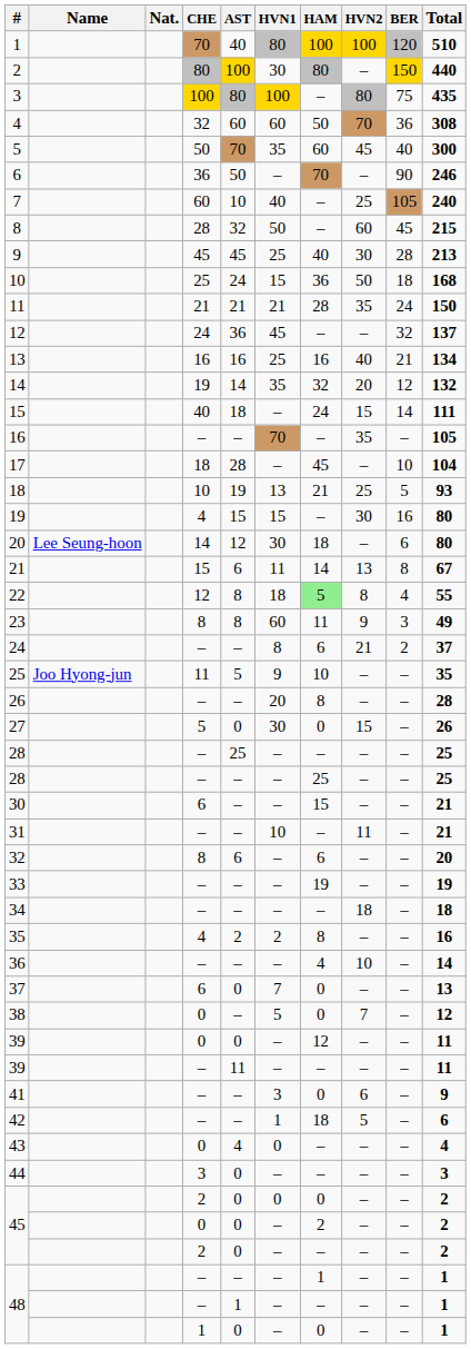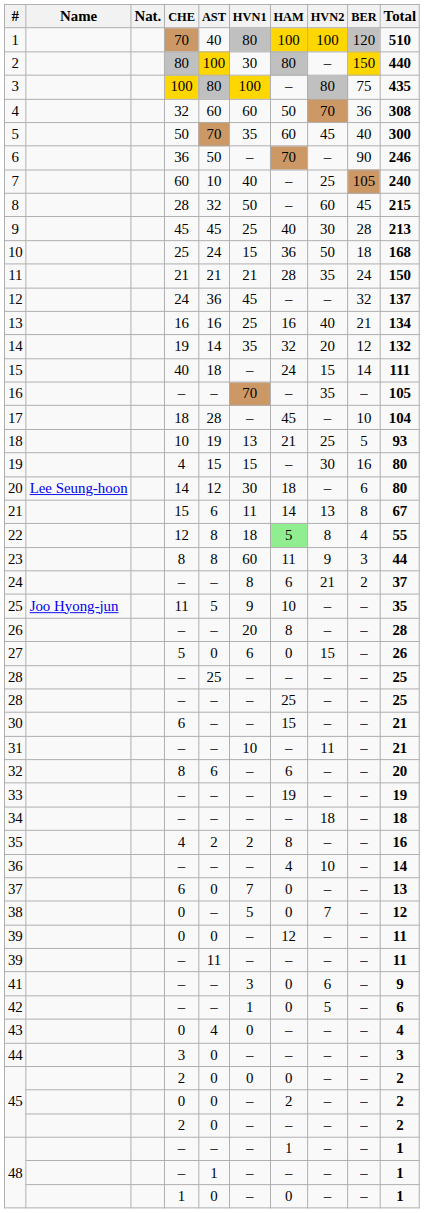 <table class="wikitable sortable" style="text-align:center;">
 <tr>
 <th>#</th>
 <th>Name</th>
 <th>Nat.</th>
 <th><small>CHE</small></th>
 <th><small>AST</small></th>
 <th><small>HVN1</small></th>
 <th><small>HAM</small></th>
 <th><small>HVN2</small></th>
 <th><small>BER</small></th>
 <th>Total</th>
 </tr>
 <tr>
 <td>1</td>
 <td align=left></td>
 <td></td>
 <td bgcolor=CC9966>70</td>
 <td>40</td>
 <td bgcolor="silver">80</td>
 <td bgcolor="gold">100</td>
 <td bgcolor="gold">100</td>
 <td bgcolor="silver">120</td>
 <td><strong>510</strong></td>
 </tr>
 <tr>
 <td>2</td>
 <td align=left></td>
 <td></td>
 <td bgcolor="silver">80</td>
 <td bgcolor="gold">100</td>
 <td>30</td>
 <td bgcolor="silver">80</td>
 <td>–</td>
 <td bgcolor="gold">150</td>
 <td><strong>440</strong></td>
 </tr>
 <tr>
 <td>3</td>
 <td align=left></td>
 <td></td>
 <td bgcolor="gold">100</td>
 <td bgcolor="silver">80</td>
 <td bgcolor="gold">100</td>
 <td>–</td>
 <td bgcolor="silver">80</td>
 <td>75</td>
 <td><strong>435</strong></td>
 </tr>
 <tr>
 <td>4</td>
 <td align=left></td>
 <td></td>
 <td>32</td>
 <td>60</td>
 <td>60</td>
 <td>50</td>
 <td bgcolor=CC9966>70</td>
 <td>36</td>
 <td><strong>308</strong></td>
 </tr>
 <tr>
 <td>5</td>
 <td align=left></td>
 <td></td>
 <td>50</td>
 <td bgcolor=CC9966>70</td>
 <td>35</td>
 <td>60</td>
 <td>45</td>
 <td>40</td>
 <td><strong>300</strong></td>
 </tr>
 <tr>
 <td>6</td>
 <td align=left></td>
 <td></td>
 <td>36</td>
 <td>50</td>
 <td>–</td>
 <td bgcolor=CC9966>70</td>
 <td>–</td>
 <td>90</td>
 <td><strong>246</strong></td>
 </tr>
 <tr>
 <td>7</td>
 <td align=left></td>
 <td></td>
 <td>60</td>
 <td>10</td>
 <td>40</td>
 <td>–</td>
 <td>25</td>
 <td bgcolor=CC9966>105</td>
 <td><strong>240</strong></td>
 </tr>
 <tr>
 <td>8</td>
 <td align=left></td>
 <td></td>
 <td>28</td>
 <td>32</td>
 <td>50</td>
 <td>–</td>
 <td>60</td>
 <td>45</td>
 <td><strong>215</strong></td>
 </tr>
 <tr>
 <td>9</td>
 <td align=left></td>
 <td></td>
 <td>45</td>
 <td>45</td>
 <td>25</td>
 <td>40</td>
 <td>30</td>
 <td>28</td>
 <td><strong>213</strong></td>
 </tr>
 <tr>
 <td>10</td>
 <td align=left></td>
 <td></td>
 <td>25</td>
 <td>24</td>
 <td>15</td>
 <td>36</td>
 <td>50</td>
 <td>18</td>
 <td><strong>168</strong></td>
 </tr>
 <tr>
 <td>11</td>
 <td align=left></td>
 <td></td>
 <td>21</td>
 <td>21</td>
 <td>21</td>
 <td>28</td>
 <td>35</td>
 <td>24</td>
 <td><strong>150</strong></td>
 </tr>
 <tr>
 <td>12</td>
 <td align=left></td>
 <td></td>
 <td>24</td>
 <td>36</td>
 <td>45</td>
 <td>–</td>
 <td>–</td>
 <td>32</td>
 <td><strong>137</strong></td>
 </tr>
 <tr>
 <td>13</td>
 <td align=left></td>
 <td></td>
 <td>16</td>
 <td>16</td>
 <td>25</td>
 <td>16</td>
 <td>40</td>
 <td>21</td>
 <td><strong>134</strong></td>
 </tr>
 <tr>
 <td>14</td>
 <td align=left></td>
 <td></td>
 <td>19</td>
 <td>14</td>
 <td>35</td>
 <td>32</td>
 <td>20</td>
 <td>12</td>
 <td><strong>132</strong></td>
 </tr>
 <tr>
 <td>15</td>
 <td align=left></td>
 <td></td>
 <td>40</td>
 <td>18</td>
 <td>–</td>
 <td>24</td>
 <td>15</td>
 <td>14</td>
 <td><strong>111</strong></td>
 </tr>
 <tr>
 <td>16</td>
 <td align=left></td>
 <td></td>
 <td>–</td>
 <td>–</td>
 <td bgcolor=CC9966>70</td>
 <td>–</td>
 <td>35</td>
 <td>–</td>
 <td><strong>105</strong></td>
 </tr>
 <tr>
 <td>17</td>
 <td align=left></td>
 <td></td>
 <td>18</td>
 <td>28</td>
 <td>–</td>
 <td>45</td>
 <td>–</td>
 <td>10</td>
 <td><strong>104</strong></td>
 </tr>
 <tr>
 <td>18</td>
 <td align=left></td>
 <td></td>
 <td>10</td>
 <td>19</td>
 <td>13</td>
 <td>21</td>
 <td>25</td>
 <td>5</td>
 <td><strong>93</strong></td>
 </tr>
 <tr>
 <td>19</td>
 <td align=left></td>
 <td></td>
 <td>4</td>
 <td>15</td>
 <td>15</td>
 <td>–</td>
 <td>30</td>
 <td>16</td>
 <td><strong>80</strong></td>
 </tr>
 <tr>
 <td>20</td>
 <td align=left><a href='#'>Lee Seung-hoon</a></td>
 <td></td>
 <td>14</td>
 <td>12</td>
 <td>30</td>
 <td>18</td>
 <td>–</td>
 <td>6</td>
 <td><strong>80</strong></td>
 </tr>
 <tr>
 <td>21</td>
 <td align=left></td>
 <td></td>
 <td>15</td>
 <td>6</td>
 <td>11</td>
 <td>14</td>
 <td>13</td>
 <td>8</td>
 <td><strong>67</strong></td>
 </tr>
 <tr>
 <td>22</td>
 <td align=left></td>
 <td></td>
 <td>12</td>
 <td>8</td>
 <td>18</td>
 <td style="background: lightgreen;">5</td>
 <td>8</td>
 <td>4</td>
 <td><strong>55</strong></td>
 </tr>
 <tr>
 <td>23</td>
 <td align=left></td>
 <td></td>
 <td>8</td>
 <td>8</td>
 <td>60</td>
 <td>11</td>
 <td>9</td>
 <td>3</td>
-<td><strong>49</strong></td>
+<td><strong>44</strong></td>
 </tr>
 <tr>
 <td>24</td>
 <td align=left></td>
 <td></td>
 <td>–</td>
 <td>–</td>
 <td>8</td>
 <td>6</td>
 <td>21</td>
 <td>2</td>
 <td><strong>37</strong></td>
 </tr>
 <tr>
 <td>25</td>
 <td align=left><a href='#'>Joo Hyong-jun</a></td>
 <td></td>
 <td>11</td>
 <td>5</td>
 <td>9</td>
 <td>10</td>
 <td>–</td>
 <td>–</td>
 <td><strong>35</strong></td>
 </tr>
 <tr>
 <td>26</td>
 <td align=left></td>
 <td></td>
 <td>–</td>
 <td>–</td>
 <td>20</td>
 <td>8</td>
 <td>–</td>
 <td>–</td>
 <td><strong>28</strong></td>
 </tr>
 <tr>
 <td>27</td>
 <td align=left></td>
 <td></td>
 <td>5</td>
 <td>0</td>
-<td>30</td>
+<td>6</td>
 <td>0</td>
 <td>15</td>
 <td>–</td>
 <td><strong>26</strong></td>
 </tr>
 <tr>
 <td>28</td>
 <td align=left></td>
 <td></td>
 <td>–</td>
 <td>25</td>
 <td>–</td>
 <td>–</td>
 <td>–</td>
 <td>–</td>
 <td><strong>25</strong></td>
 </tr>
 <tr>
 <td>28</td>
 <td align=left></td>
 <td></td>
 <td>–</td>
 <td>–</td>
 <td>–</td>
 <td>25</td>
 <td>–</td>
 <td>–</td>
 <td><strong>25</strong></td>
 </tr>
 <tr>
 <td>30</td>
 <td align=left></td>
 <td></td>
 <td>6</td>
 <td>–</td>
 <td>–</td>
 <td>15</td>
 <td>–</td>
 <td>–</td>
 <td><strong>21</strong></td>
 </tr>
 <tr>
 <td>31</td>
 <td align=left></td>
 <td></td>
 <td>–</td>
 <td>–</td>
 <td>10</td>
 <td>–</td>
 <td>11</td>
 <td>–</td>
 <td><strong>21</strong></td>
 </tr>
 <tr>
 <td>32</td>
 <td align=left></td>
 <td></td>
 <td>8</td>
 <td>6</td>
 <td>–</td>
 <td>6</td>
 <td>–</td>
 <td>–</td>
 <td><strong>20</strong></td>
 </tr>
 <tr>
 <td>33</td>
 <td align=left></td>
 <td></td>
 <td>–</td>
 <td>–</td>
 <td>–</td>
 <td>19</td>
 <td>–</td>
 <td>–</td>
 <td><strong>19</strong></td>
 </tr>
 <tr>
 <td>34</td>
 <td align=left></td>
 <td></td>
 <td>–</td>
 <td>–</td>
 <td>–</td>
 <td>–</td>
 <td>18</td>
 <td>–</td>
 <td><strong>18</strong></td>
 </tr>
 <tr>
 <td>35</td>
 <td align=left></td>
 <td></td>
 <td>4</td>
 <td>2</td>
 <td>2</td>
 <td>8</td>
 <td>–</td>
 <td>–</td>
 <td><strong>16</strong></td>
 </tr>
 <tr>
 <td>36</td>
 <td align=left></td>
 <td></td>
 <td>–</td>
 <td>–</td>
 <td>–</td>
 <td>4</td>
 <td>10</td>
 <td>–</td>
 <td><strong>14</strong></td>
 </tr>
 <tr>
 <td>37</td>
 <td align=left></td>
 <td></td>
 <td>6</td>
 <td>0</td>
 <td>7</td>
 <td>0</td>
 <td>–</td>
 <td>–</td>
 <td><strong>13</strong></td>
 </tr>
 <tr>
 <td>38</td>
 <td align=left></td>
 <td></td>
 <td>0</td>
 <td>–</td>
 <td>5</td>
 <td>0</td>
 <td>7</td>
 <td>–</td>
 <td><strong>12</strong></td>
 </tr>
 <tr>
 <td>39</td>
 <td align=left></td>
 <td></td>
 <td>0</td>
 <td>0</td>
 <td>–</td>
 <td>12</td>
 <td>–</td>
 <td>–</td>
 <td><strong>11</strong></td>
 </tr>
 <tr>
 <td>39</td>
 <td align=left></td>
 <td></td>
 <td>–</td>
 <td>11</td>
 <td>–</td>
 <td>–</td>
 <td>–</td>
 <td>–</td>
 <td><strong>11</strong></td>
 </tr>
 <tr>
 <td>41</td>
 <td align=left></td>
 <td></td>
 <td>–</td>
 <td>–</td>
 <td>3</td>
 <td>0</td>
 <td>6</td>
 <td>–</td>
 <td><strong>9</strong></td>
 </tr>
 <tr>
 <td>42</td>
 <td align=left></td>
 <td></td>
 <td>–</td>
 <td>–</td>
 <td>1</td>
-<td>18</td>
+<td>0</td>
 <td>5</td>
 <td>–</td>
 <td><strong>6</strong></td>
 </tr>
 <tr>
 <td>43</td>
 <td align=left></td>
 <td></td>
 <td>0</td>
 <td>4</td>
 <td>0</td>
 <td>–</td>
 <td>–</td>
 <td>–</td>
 <td><strong>4</strong></td>
 </tr>
 <tr>
 <td>44</td>
 <td align=left></td>
 <td></td>
 <td>3</td>
 <td>0</td>
 <td>–</td>
 <td>–</td>
 <td>–</td>
 <td>–</td>
 <td><strong>3</strong></td>
 </tr>
 <tr>
 <td rowspan=3>45</td>
 <td align=left></td>
 <td></td>
 <td>2</td>
 <td>0</td>
 <td>0</td>
 <td>0</td>
 <td>–</td>
 <td>–</td>
 <td><strong>2</strong></td>
 </tr>
 <tr>
 <td align=left></td>
 <td></td>
 <td>0</td>
 <td>0</td>
 <td>–</td>
 <td>2</td>
 <td>–</td>
 <td>–</td>
 <td><strong>2</strong></td>
 </tr>
 <tr>
 <td align=left></td>
 <td></td>
 <td>2</td>
 <td>0</td>
 <td>–</td>
 <td>–</td>
 <td>–</td>
 <td>–</td>
 <td><strong>2</strong></td>
 </tr>
 <tr>
 <td rowspan=3>48</td>
 <td align=left></td>
 <td></td>
 <td>–</td>
 <td>–</td>
 <td>–</td>
 <td>1</td>
 <td>–</td>
 <td>–</td>
 <td><strong>1</strong></td>
 </tr>
 <tr>
 <td align=left></td>
 <td></td>
 <td>–</td>
 <td>1</td>
 <td>–</td>
 <td>–</td>
 <td>–</td>
 <td>–</td>
 <td><strong>1</strong></td>
 </tr>
 <tr>
 <td align=left></td>
 <td></td>
 <td>1</td>
 <td>0</td>
 <td>–</td>
 <td>0</td>
 <td>–</td>
 <td>–</td>
 <td><strong>1</strong></td>
 </tr>
 </table>
